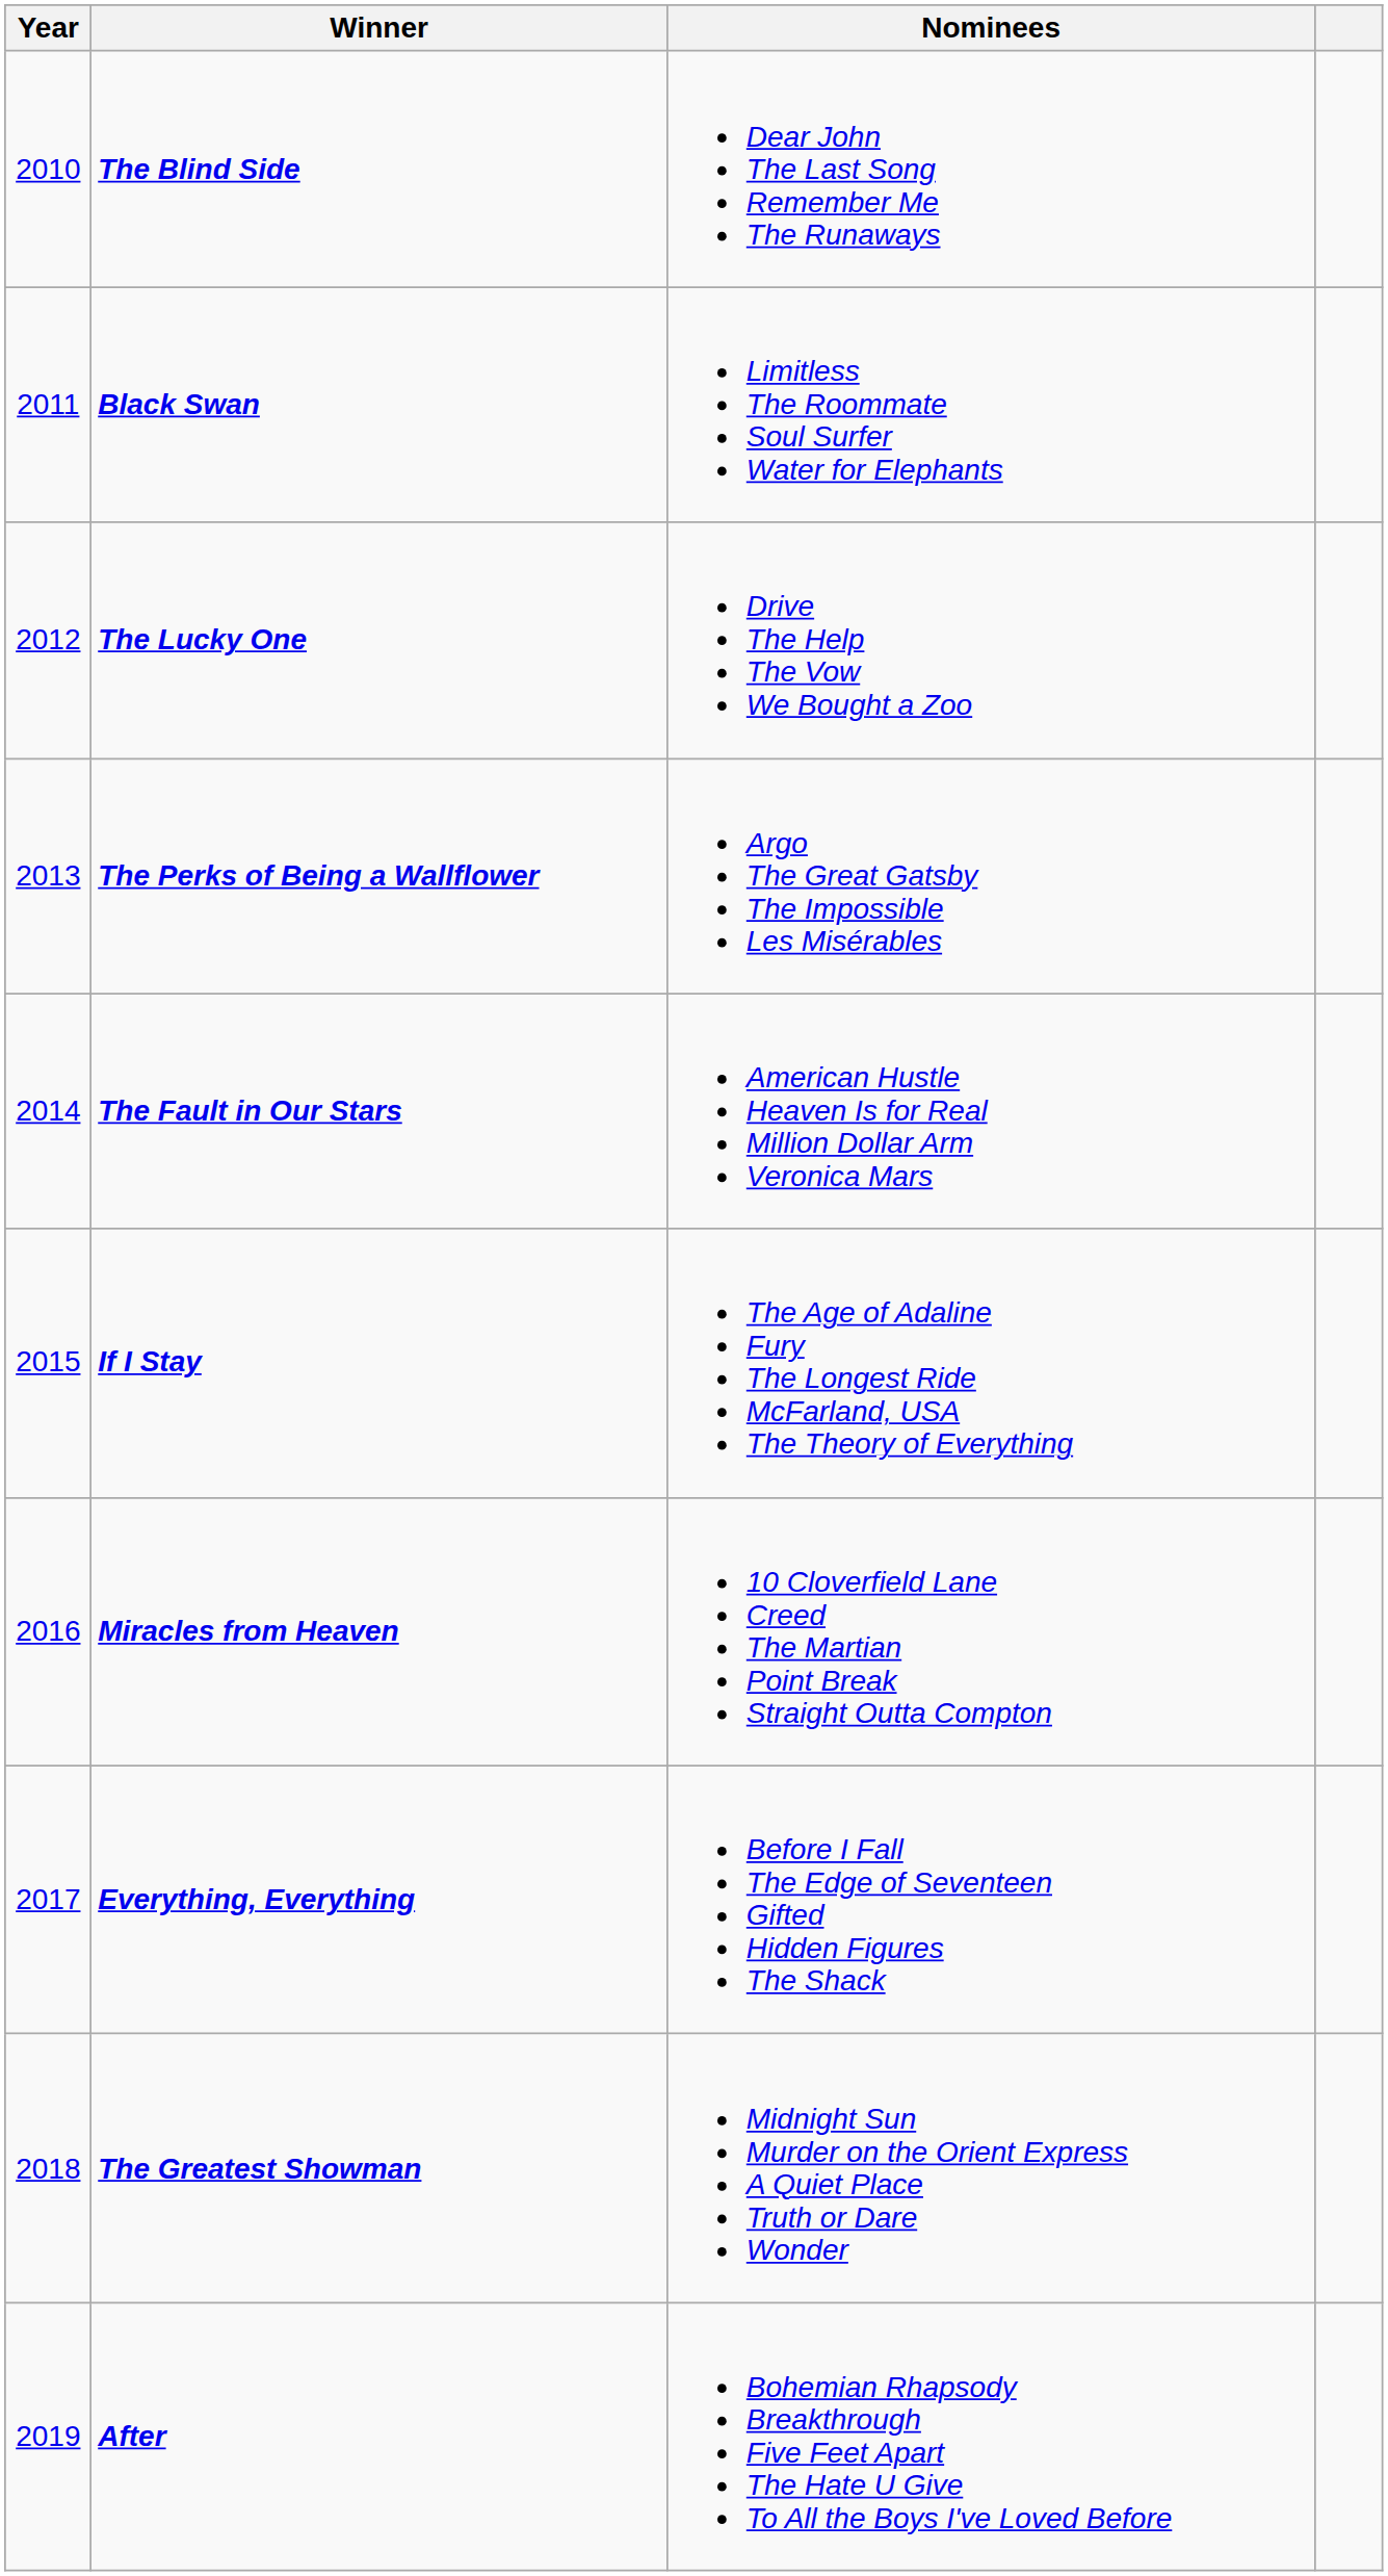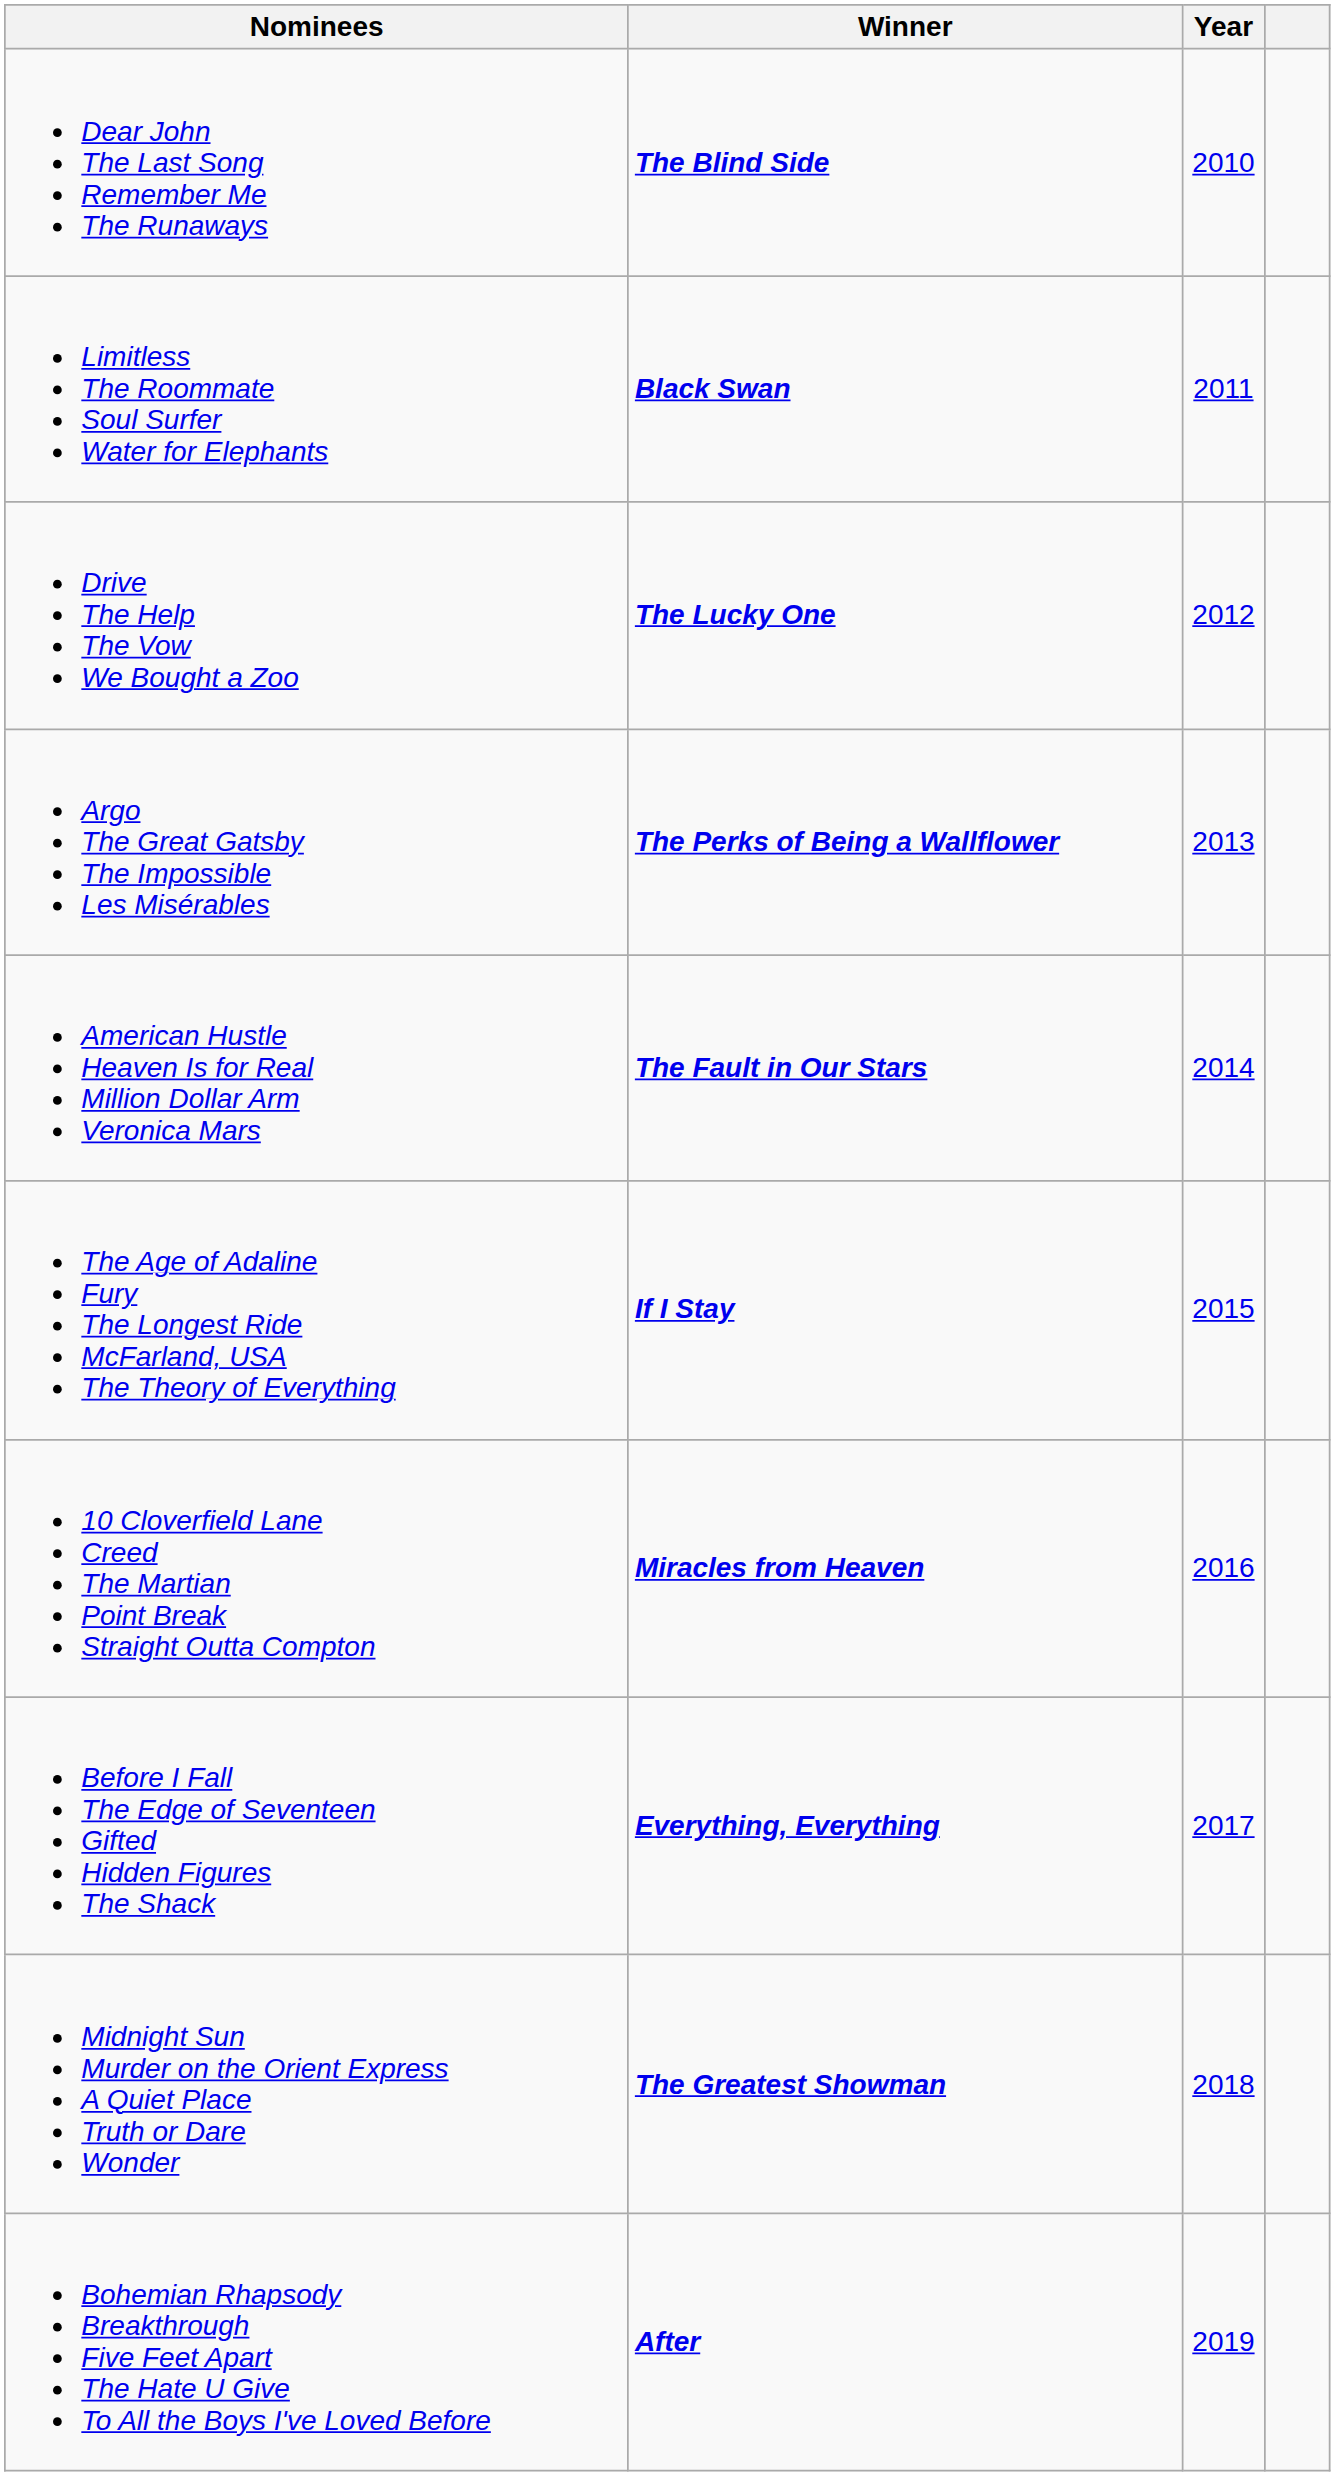 <table class="wikitable" width="60%">
 <tr>
+<th>Nominees</th>
+<th>Winner</th>
 <th width="40px">Year</th>
-<th>Winner</th>
-<th>Nominees</th>
 <th width="30px"></th>
 </tr>
 <tr>
+<td><br><ul><li><em><a href='#'>Dear John</a></em></li><li><em><a href='#'>The Last Song</a></em></li><li><em><a href='#'>Remember Me</a></em></li><li><em><a href='#'>The Runaways</a></em></li></ul></td>
+<td><strong><em><a href='#'>The Blind Side</a></em></strong></td>
 <td style="text-align: center;"><a href='#'>2010</a></td>
-<td><strong><em><a href='#'>The Blind Side</a></em></strong></td>
-<td><br><ul><li><em><a href='#'>Dear John</a></em></li><li><em><a href='#'>The Last Song</a></em></li><li><em><a href='#'>Remember Me</a></em></li><li><em><a href='#'>The Runaways</a></em></li></ul></td>
 <td style="text-align: center;"></td>
 </tr>
 <tr>
+<td><br><ul><li><em><a href='#'>Limitless</a></em></li><li><em><a href='#'>The Roommate</a></em></li><li><em><a href='#'>Soul Surfer</a></em></li><li><em><a href='#'>Water for Elephants</a></em></li></ul></td>
+<td><strong><em><a href='#'>Black Swan</a></em></strong></td>
 <td style="text-align: center;"><a href='#'>2011</a></td>
-<td><strong><em><a href='#'>Black Swan</a></em></strong></td>
-<td><br><ul><li><em><a href='#'>Limitless</a></em></li><li><em><a href='#'>The Roommate</a></em></li><li><em><a href='#'>Soul Surfer</a></em></li><li><em><a href='#'>Water for Elephants</a></em></li></ul></td>
 <td style="text-align: center;"></td>
 </tr>
 <tr>
+<td><br><ul><li><em><a href='#'>Drive</a></em></li><li><em><a href='#'>The Help</a></em></li><li><em><a href='#'>The Vow</a></em></li><li><em><a href='#'>We Bought a Zoo</a></em></li></ul></td>
+<td><strong><em><a href='#'>The Lucky One</a></em></strong></td>
 <td style="text-align: center;"><a href='#'>2012</a></td>
-<td><strong><em><a href='#'>The Lucky One</a></em></strong></td>
-<td><br><ul><li><em><a href='#'>Drive</a></em></li><li><em><a href='#'>The Help</a></em></li><li><em><a href='#'>The Vow</a></em></li><li><em><a href='#'>We Bought a Zoo</a></em></li></ul></td>
 <td style="text-align: center;"></td>
 </tr>
 <tr>
+<td><br><ul><li><em><a href='#'>Argo</a></em></li><li><em><a href='#'>The Great Gatsby</a></em></li><li><em><a href='#'>The Impossible</a></em></li><li><em><a href='#'>Les Misérables</a></em></li></ul></td>
+<td><strong><em><a href='#'>The Perks of Being a Wallflower</a></em></strong></td>
 <td style="text-align: center;"><a href='#'>2013</a></td>
-<td><strong><em><a href='#'>The Perks of Being a Wallflower</a></em></strong></td>
-<td><br><ul><li><em><a href='#'>Argo</a></em></li><li><em><a href='#'>The Great Gatsby</a></em></li><li><em><a href='#'>The Impossible</a></em></li><li><em><a href='#'>Les Misérables</a></em></li></ul></td>
 <td style="text-align: center;"></td>
 </tr>
 <tr>
+<td><br><ul><li><em><a href='#'>American Hustle</a></em></li><li><em><a href='#'>Heaven Is for Real</a></em></li><li><em><a href='#'>Million Dollar Arm</a></em></li><li><em><a href='#'>Veronica Mars</a></em></li></ul></td>
+<td><strong><em><a href='#'>The Fault in Our Stars</a></em></strong></td>
 <td style="text-align: center;"><a href='#'>2014</a></td>
-<td><strong><em><a href='#'>The Fault in Our Stars</a></em></strong></td>
-<td><br><ul><li><em><a href='#'>American Hustle</a></em></li><li><em><a href='#'>Heaven Is for Real</a></em></li><li><em><a href='#'>Million Dollar Arm</a></em></li><li><em><a href='#'>Veronica Mars</a></em></li></ul></td>
 <td style="text-align: center;"></td>
 </tr>
 <tr>
+<td><br><ul><li><em><a href='#'>The Age of Adaline</a></em></li><li><em><a href='#'>Fury</a></em></li><li><em><a href='#'>The Longest Ride</a></em></li><li><em><a href='#'>McFarland, USA</a></em></li><li><em><a href='#'>The Theory of Everything</a></em></li></ul></td>
+<td><strong><em><a href='#'>If I Stay</a></em></strong></td>
 <td style="text-align: center;"><a href='#'>2015</a></td>
-<td><strong><em><a href='#'>If I Stay</a></em></strong></td>
-<td><br><ul><li><em><a href='#'>The Age of Adaline</a></em></li><li><em><a href='#'>Fury</a></em></li><li><em><a href='#'>The Longest Ride</a></em></li><li><em><a href='#'>McFarland, USA</a></em></li><li><em><a href='#'>The Theory of Everything</a></em></li></ul></td>
 <td style="text-align: center;"></td>
 </tr>
 <tr>
+<td><br><ul><li><em><a href='#'>10 Cloverfield Lane</a></em></li><li><em><a href='#'>Creed</a></em></li><li><em><a href='#'>The Martian</a></em></li><li><em><a href='#'>Point Break</a></em></li><li><em><a href='#'>Straight Outta Compton</a></em></li></ul></td>
+<td><strong><em><a href='#'>Miracles from Heaven</a></em></strong></td>
 <td style="text-align: center;"><a href='#'>2016</a></td>
-<td><strong><em><a href='#'>Miracles from Heaven</a></em></strong></td>
-<td><br><ul><li><em><a href='#'>10 Cloverfield Lane</a></em></li><li><em><a href='#'>Creed</a></em></li><li><em><a href='#'>The Martian</a></em></li><li><em><a href='#'>Point Break</a></em></li><li><em><a href='#'>Straight Outta Compton</a></em></li></ul></td>
 <td style="text-align: center;"></td>
 </tr>
 <tr>
+<td><br><ul><li><em><a href='#'>Before I Fall</a></em></li><li><em><a href='#'>The Edge of Seventeen</a></em></li><li><em><a href='#'>Gifted</a></em></li><li><em><a href='#'>Hidden Figures</a></em></li><li><em><a href='#'>The Shack</a></em></li></ul></td>
+<td><strong><em><a href='#'>Everything, Everything</a></em></strong></td>
 <td style="text-align: center;"><a href='#'>2017</a></td>
-<td><strong><em><a href='#'>Everything, Everything</a></em></strong></td>
-<td><br><ul><li><em><a href='#'>Before I Fall</a></em></li><li><em><a href='#'>The Edge of Seventeen</a></em></li><li><em><a href='#'>Gifted</a></em></li><li><em><a href='#'>Hidden Figures</a></em></li><li><em><a href='#'>The Shack</a></em></li></ul></td>
 <td style="text-align: center;"></td>
 </tr>
 <tr>
+<td><br><ul><li><em><a href='#'>Midnight Sun</a></em></li><li><em><a href='#'>Murder on the Orient Express</a></em></li><li><em><a href='#'>A Quiet Place</a></em></li><li><em><a href='#'>Truth or Dare</a></em></li><li><em><a href='#'>Wonder</a></em></li></ul></td>
+<td><strong><em><a href='#'>The Greatest Showman</a></em></strong></td>
 <td style="text-align: center;"><a href='#'>2018</a></td>
-<td><strong><em><a href='#'>The Greatest Showman</a></em></strong></td>
-<td><br><ul><li><em><a href='#'>Midnight Sun</a></em></li><li><em><a href='#'>Murder on the Orient Express</a></em></li><li><em><a href='#'>A Quiet Place</a></em></li><li><em><a href='#'>Truth or Dare</a></em></li><li><em><a href='#'>Wonder</a></em></li></ul></td>
 <td style="text-align: center;"></td>
 </tr>
 <tr>
+<td><br><ul><li><em><a href='#'>Bohemian Rhapsody</a></em></li><li><em><a href='#'>Breakthrough</a></em></li><li><em><a href='#'>Five Feet Apart</a></em></li><li><em><a href='#'>The Hate U Give</a></em></li><li><em><a href='#'>To All the Boys I've Loved Before</a></em></li></ul></td>
+<td><strong><em> <a href='#'>After</a> </em></strong></td>
 <td style="text-align: center;"><a href='#'>2019</a></td>
-<td><strong><em> <a href='#'>After</a> </em></strong></td>
-<td><br><ul><li><em><a href='#'>Bohemian Rhapsody</a></em></li><li><em><a href='#'>Breakthrough</a></em></li><li><em><a href='#'>Five Feet Apart</a></em></li><li><em><a href='#'>The Hate U Give</a></em></li><li><em><a href='#'>To All the Boys I've Loved Before</a></em></li></ul></td>
 <td style="text-align: center;"></td>
 </tr>
 </table>
